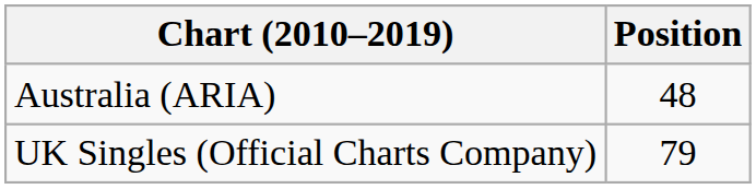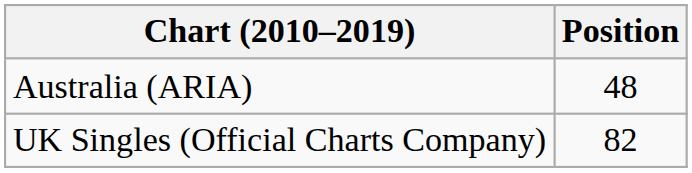 <table class="wikitable sortable">
 <tr>
 <th scope="col">Chart (2010–2019)</th>
 <th scope="col">Position</th>
 </tr>
 <tr>
 <td>Australia (ARIA)</td>
 <td align="center">48</td>
 </tr>
 <tr>
 <td>UK Singles (Official Charts Company)</td>
-<td align="center">79</td>
+<td align="center">82</td>
 </tr>
 </table>
